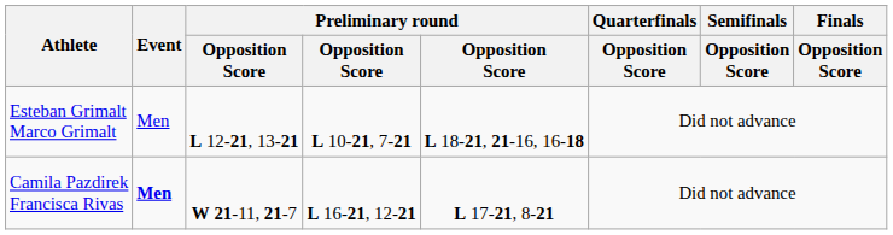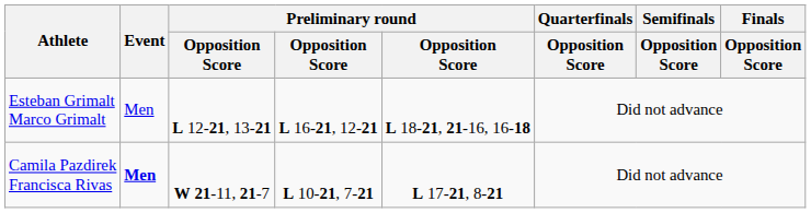 <table class="wikitable" border="1" style="font-size:90%">
 <tr>
 <th rowspan=2>Athlete</th>
 <th rowspan=2>Event</th>
 <th colspan=3>Preliminary round</th>
 <th>Quarterfinals</th>
 <th>Semifinals</th>
 <th>Finals</th>
 </tr>
 <tr>
 <th>Opposition<br>Score</th>
 <th>Opposition<br>Score</th>
 <th>Opposition<br>Score</th>
 <th>Opposition<br>Score</th>
 <th>Opposition<br>Score</th>
 <th>Opposition<br>Score</th>
 </tr>
 <tr>
 <td><a href='#'>Esteban Grimalt</a><br><a href='#'>Marco Grimalt</a></td>
 <td><a href='#'>Men</a></td>
 <td align="center"><br><br><strong>L</strong> 12-<strong>21</strong>, 13-<strong>21</strong></td>
-<td align="center"><br><br><strong>L</strong> 10-<strong>21</strong>, 7-<strong>21</strong></td>
+<td align="center"><br><br><strong>L</strong> 16-<strong>21</strong>, 12-<strong>21</strong></td>
 <td align="center"><br><br><strong>L</strong> 18-<strong>21</strong>, <strong>21</strong>-16, 16-<strong>18</strong></td>
 <td align="center" colspan=3>Did not advance</td>
 </tr>
 <tr>
 <td><a href='#'>Camila Pazdirek</a><br><a href='#'>Francisca Rivas</a></td>
 <td><strong><a href='#'>Men</a></strong></td>
 <td align="center"><br><br><strong>W</strong> <strong>21</strong>-11, <strong>21</strong>-7</td>
-<td align="center"><br><br><strong>L</strong> 16-<strong>21</strong>, 12-<strong>21</strong></td>
+<td align="center"><br><br><strong>L</strong> 10-<strong>21</strong>, 7-<strong>21</strong></td>
 <td align="center"><br><br><strong>L</strong> 17-<strong>21</strong>, 8-<strong>21</strong></td>
 <td align="center" colspan=3>Did not advance</td>
 </tr>
 </table>
